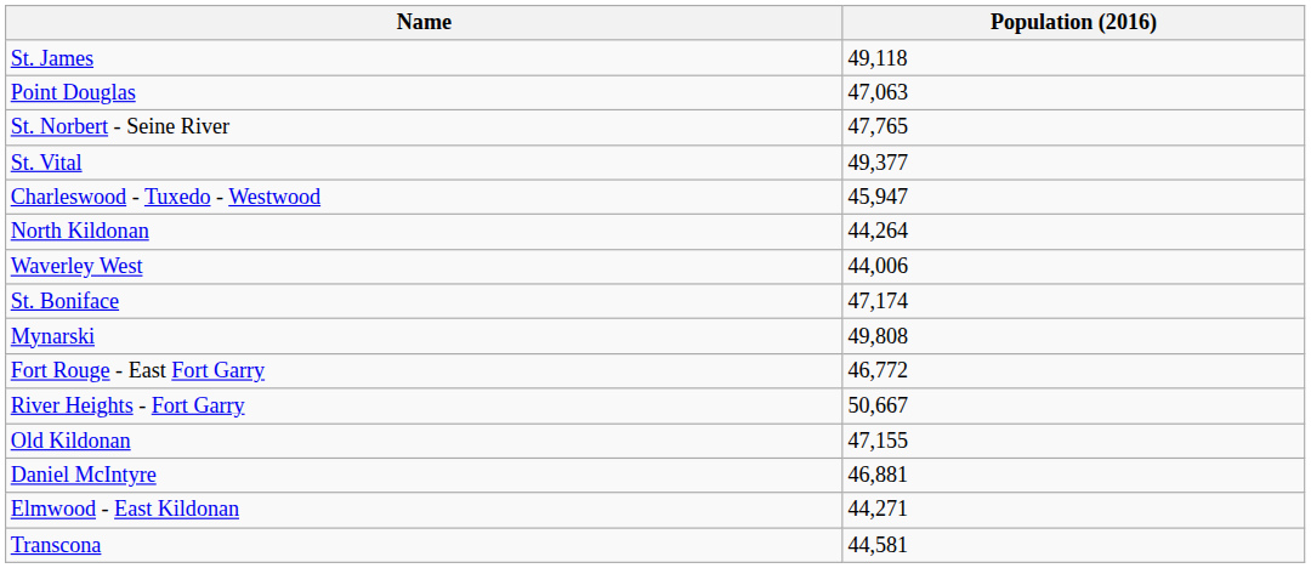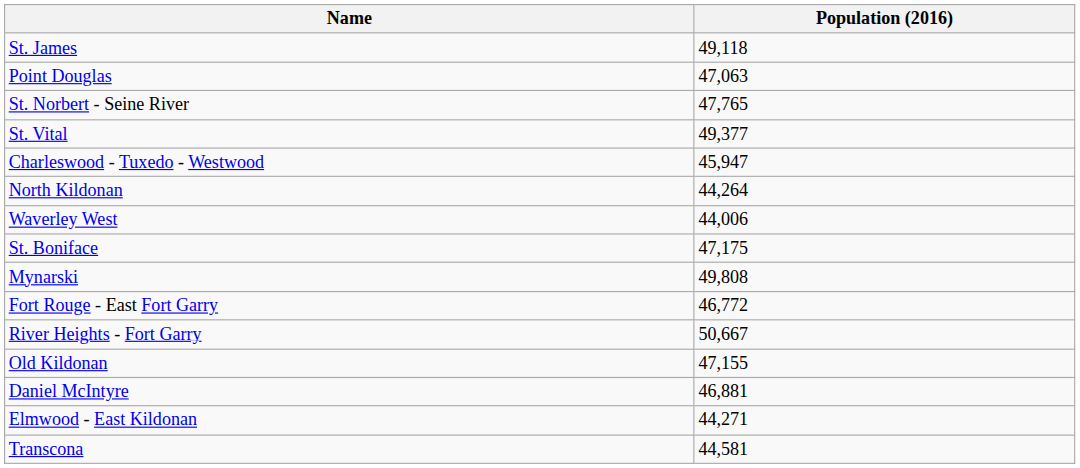 <table class="wikitable sortable" width="75%">
 <tr>
 <th>Name</th>
 <th>Population (2016)</th>
 </tr>
 <tr>
 <td><a href='#'>St. James</a></td>
 <td>49,118</td>
 </tr>
 <tr>
 <td><a href='#'>Point Douglas</a></td>
 <td>47,063</td>
 </tr>
 <tr>
 <td><a href='#'>St. Norbert</a> - Seine River</td>
 <td>47,765</td>
 </tr>
 <tr>
 <td><a href='#'>St. Vital</a></td>
 <td>49,377</td>
 </tr>
 <tr>
 <td><a href='#'>Charleswood</a> - <a href='#'>Tuxedo</a> - <a href='#'>Westwood</a></td>
 <td>45,947</td>
 </tr>
 <tr>
 <td><a href='#'>North Kildonan</a></td>
 <td>44,264</td>
 </tr>
 <tr>
 <td><a href='#'>Waverley West</a></td>
 <td>44,006</td>
 </tr>
 <tr>
 <td><a href='#'>St. Boniface</a></td>
-<td>47,174</td>
+<td>47,175</td>
 </tr>
 <tr>
 <td><a href='#'>Mynarski</a></td>
 <td>49,808</td>
 </tr>
 <tr>
 <td><a href='#'>Fort Rouge</a> - East <a href='#'>Fort Garry</a></td>
 <td>46,772</td>
 </tr>
 <tr>
 <td><a href='#'>River Heights</a> - <a href='#'>Fort Garry</a></td>
 <td>50,667</td>
 </tr>
 <tr>
 <td><a href='#'>Old Kildonan</a></td>
 <td>47,155</td>
 </tr>
 <tr>
 <td><a href='#'>Daniel McIntyre</a></td>
 <td>46,881</td>
 </tr>
 <tr>
 <td><a href='#'>Elmwood</a> - <a href='#'>East Kildonan</a></td>
 <td>44,271</td>
 </tr>
 <tr>
 <td><a href='#'>Transcona</a></td>
 <td>44,581</td>
 </tr>
 </table>
